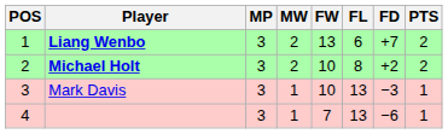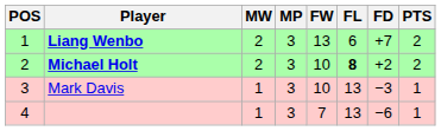 <table class="wikitable" style="text-align: center;">
 <tr>
 <th width=25>POS</th>
 <th width=200>Player</th>
+<th width=25>MW</th>
 <th width=25>MP</th>
-<th width=25>MW</th>
 <th width=25>FW</th>
 <th width=25>FL</th>
 <th width=25>FD</th>
 <th width=25>PTS</th>
 </tr>
 <tr style="background:#aaffaa;">
 <td>1</td>
 <td style="text-align:left;"> <strong><a href='#'>Liang Wenbo</a></strong></td>
+<td>2</td>
 <td>3</td>
-<td>2</td>
 <td>13</td>
 <td>6</td>
 <td>+7</td>
 <td>2</td>
 </tr>
 <tr style="background:#aaffaa;">
 <td>2</td>
 <td style="text-align:left;"> <strong><a href='#'>Michael Holt</a></strong></td>
+<td>2</td>
 <td>3</td>
-<td>2</td>
 <td>10</td>
-<td>8</td>
+<td><strong>8</strong></td>
 <td>+2</td>
 <td>2</td>
 </tr>
 <tr style="background:#fcc;">
 <td>3</td>
 <td style="text-align:left;"> <a href='#'>Mark Davis</a></td>
+<td>1</td>
 <td>3</td>
-<td>1</td>
 <td>10</td>
 <td>13</td>
 <td>−3</td>
 <td>1</td>
 </tr>
 <tr style="background:#fcc;">
 <td>4</td>
 <td style="text-align:left;"></td>
+<td>1</td>
 <td>3</td>
-<td>1</td>
 <td>7</td>
 <td>13</td>
 <td>−6</td>
 <td>1</td>
 </tr>
 </table>
